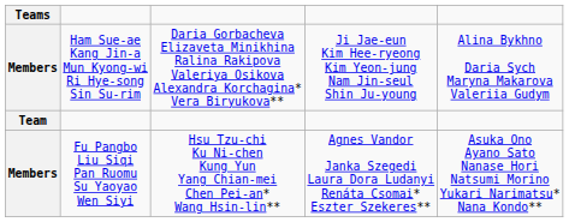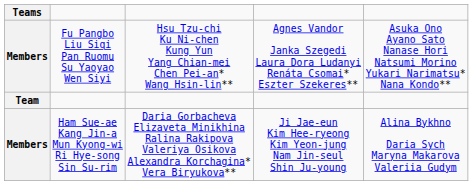 <table class="wikitable" style="text-align:center">
 <tr>
 <th>Teams</th>
+<td><strong></strong></td>
+<td><strong></strong></td>
+<td><strong></strong></td>
+<td><strong></strong></td>
+</tr>
+<tr>
+<th>Members</th>
+<td><a href='#'>Fu Pangbo</a><br><a href='#'>Liu Siqi</a><br><a href='#'>Pan Ruomu</a><br><a href='#'>Su Yaoyao</a><br><a href='#'>Wen Siyi</a></td>
+<td><a href='#'>Hsu Tzu-chi</a><br><a href='#'>Ku Ni-chen</a><br><a href='#'>Kung Yun</a><br><a href='#'>Yang Chian-mei</a><br><a href='#'>Chen Pei-an</a>*<br><a href='#'>Wang Hsin-lin</a>**</td>
+<td><a href='#'>Agnes Vandor</a><br><br><a href='#'>Janka Szegedi</a><br><a href='#'>Laura Dora Ludanyi</a><br><a href='#'>Renáta Csomai</a>*<br><a href='#'>Eszter Szekeres</a>**</td>
+<td><a href='#'>Asuka Ono</a><br><a href='#'>Ayano Sato</a><br><a href='#'>Nanase Hori</a><br><a href='#'>Natsumi Morino</a><br><a href='#'>Yukari Narimatsu</a>*<br><a href='#'>Nana Kondo</a>**</td>
+</tr>
+<tr>
+<th>Team</th>
 <td><strong></strong></td>
 <td><strong></strong></td>
 <td><strong></strong></td>
 <td><strong></strong></td>
 </tr>
 <tr>
 <th>Members</th>
 <td><a href='#'>Ham Sue-ae</a><br><a href='#'>Kang Jin-a</a><br><a href='#'>Mun Kyong-wi</a><br><a href='#'>Ri Hye-song</a><br><a href='#'>Sin Su-rim</a></td>
 <td><a href='#'>Daria Gorbacheva</a><br><a href='#'>Elizaveta Minikhina</a><br><a href='#'>Ralina Rakipova</a><br><a href='#'>Valeriya Osikova</a><br><a href='#'>Alexandra Korchagina</a>*<br><a href='#'>Vera Biryukova</a>**</td>
 <td><a href='#'>Ji Jae-eun</a><br><a href='#'>Kim Hee-ryeong</a><br><a href='#'>Kim Yeon-jung</a><br><a href='#'>Nam Jin-seul</a><br><a href='#'>Shin Ju-young</a></td>
 <td><a href='#'>Alina Bykhno</a><br><br><a href='#'>Daria Sych</a><br><a href='#'>Maryna Makarova</a><br><a href='#'>Valeriia Gudym</a></td>
 </tr>
-<tr>
-<th>Team</th>
-<td><strong></strong></td>
-<td><strong></strong></td>
-<td><strong></strong></td>
-<td><strong></strong></td>
-</tr>
-<tr>
-<th>Members</th>
-<td><a href='#'>Fu Pangbo</a><br><a href='#'>Liu Siqi</a><br><a href='#'>Pan Ruomu</a><br><a href='#'>Su Yaoyao</a><br><a href='#'>Wen Siyi</a></td>
-<td><a href='#'>Hsu Tzu-chi</a><br><a href='#'>Ku Ni-chen</a><br><a href='#'>Kung Yun</a><br><a href='#'>Yang Chian-mei</a><br><a href='#'>Chen Pei-an</a>*<br><a href='#'>Wang Hsin-lin</a>**</td>
-<td><a href='#'>Agnes Vandor</a><br><br><a href='#'>Janka Szegedi</a><br><a href='#'>Laura Dora Ludanyi</a><br><a href='#'>Renáta Csomai</a>*<br><a href='#'>Eszter Szekeres</a>**</td>
-<td><a href='#'>Asuka Ono</a><br><a href='#'>Ayano Sato</a><br><a href='#'>Nanase Hori</a><br><a href='#'>Natsumi Morino</a><br><a href='#'>Yukari Narimatsu</a>*<br><a href='#'>Nana Kondo</a>**</td>
-</tr>
 </table>
